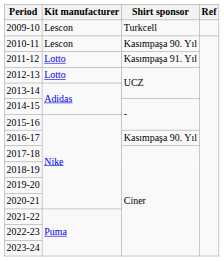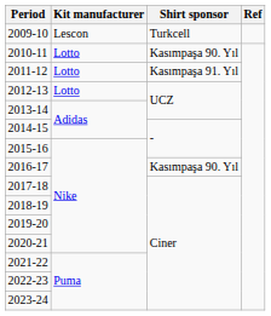 <table class="wikitable">
 <tr>
 <th>Period</th>
 <th>Kit manufacturer</th>
 <th>Shirt sponsor</th>
 <th>Ref</th>
 </tr>
 <tr>
 <td>2009-10</td>
 <td>Lescon</td>
 <td>Turkcell</td>
 </tr>
 <tr>
 <td>2010-11</td>
-<td>Lescon</td>
+<td><a href='#'>Lotto</a></td>
 <td>Kasımpaşa 90. Yıl</td>
 <td rowspan="24"></td>
 </tr>
 <tr>
 <td>2011-12</td>
 <td><a href='#'>Lotto</a></td>
 <td>Kasımpaşa 91. Yıl</td>
 </tr>
 <tr>
 <td>2012-13</td>
 <td><a href='#'>Lotto</a></td>
 <td rowspan="2">UCZ</td>
 </tr>
 <tr>
 <td>2013-14</td>
 <td rowspan="2"><a href='#'>Adidas</a></td>
 </tr>
 <tr>
 <td>2014-15</td>
 <td rowspan="2">-</td>
 </tr>
 <tr>
 <td>2015-16</td>
 <td rowspan="6"><a href='#'>Nike</a></td>
 </tr>
 <tr>
 <td>2016-17</td>
 <td>Kasımpaşa 90. Yıl</td>
 </tr>
 <tr>
 <td>2017-18</td>
 <td rowspan="7">Ciner</td>
 </tr>
 <tr>
 <td>2018-19</td>
 </tr>
 <tr>
 <td>2019-20</td>
 </tr>
 <tr>
 <td>2020-21</td>
 </tr>
 <tr>
 <td>2021-22</td>
 <td rowspan="3"><a href='#'>Puma</a></td>
 </tr>
 <tr>
 <td>2022-23</td>
 </tr>
 <tr>
 <td>2023-24</td>
 </tr>
 </table>
